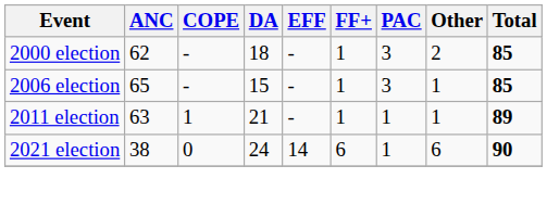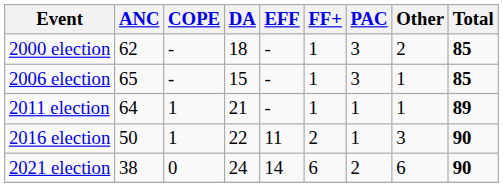 <table class="wikitable">
 <tr>
 <th>Event</th>
 <th><a href='#'>ANC</a></th>
 <th><a href='#'>COPE</a></th>
 <th><a href='#'>DA</a></th>
 <th><a href='#'>EFF</a></th>
 <th><a href='#'>FF+</a></th>
 <th><a href='#'>PAC</a></th>
 <th>Other</th>
 <th>Total</th>
 </tr>
 <tr>
 <td><a href='#'>2000 election</a></td>
 <td>62</td>
 <td>-</td>
 <td>18</td>
 <td>-</td>
 <td>1</td>
 <td>3</td>
 <td>2</td>
 <td><strong>85</strong></td>
 </tr>
 <tr>
 <td><a href='#'>2006 election</a></td>
 <td>65</td>
 <td>-</td>
 <td>15</td>
 <td>-</td>
 <td>1</td>
 <td>3</td>
 <td>1</td>
 <td><strong>85</strong></td>
 </tr>
 <tr>
 <td><a href='#'>2011 election</a></td>
-<td>63</td>
+<td>64</td>
 <td>1</td>
 <td>21</td>
 <td>-</td>
 <td>1</td>
 <td>1</td>
 <td>1</td>
 <td><strong>89</strong></td>
 </tr>
 <tr>
+<td><a href='#'>2016 election</a></td>
+<td>50</td>
+<td>1</td>
+<td>22</td>
+<td>11</td>
+<td>2</td>
+<td>1</td>
+<td>3</td>
+<td><strong>90</strong></td>
+</tr>
+<tr>
 <td><a href='#'>2021 election</a></td>
 <td>38</td>
 <td>0</td>
 <td>24</td>
 <td>14</td>
 <td>6</td>
-<td>1</td>
+<td>2</td>
 <td>6</td>
 <td><strong>90</strong></td>
 </tr>
 <tr>
 </tr>
 </table>
